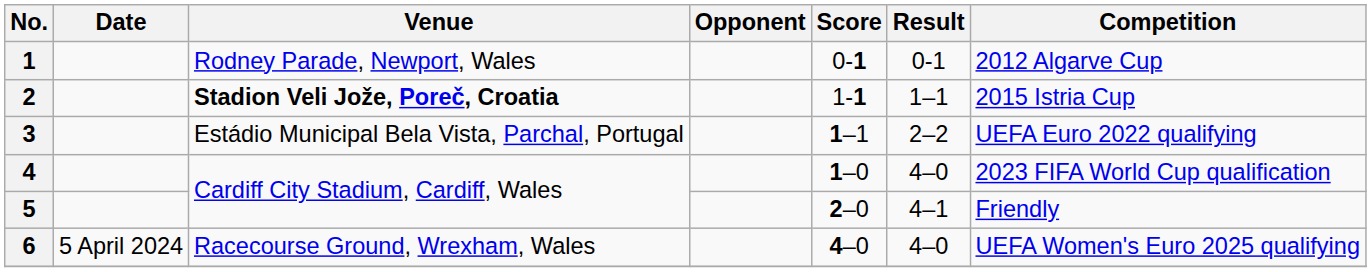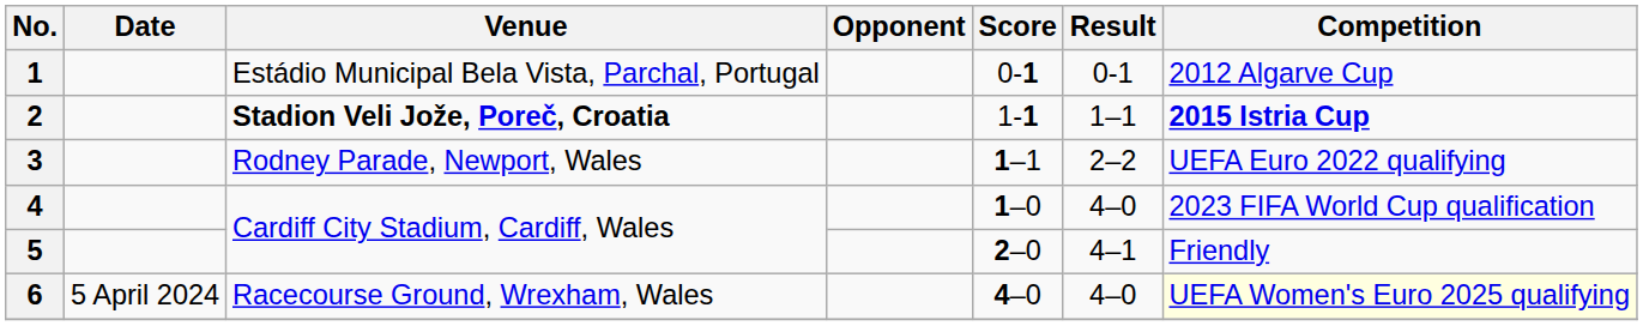 <table class="wikitable sortable plainrowheaders">
 <tr>
 <th scope="col">No.</th>
 <th scope="col" data-sort-type="date">Date</th>
 <th scope="col">Venue</th>
 <th scope="col">Opponent</th>
 <th scope="col" class="unsortable">Score</th>
 <th scope="col" class="unsortable">Result</th>
 <th scope="col">Competition</th>
 </tr>
 <tr>
 <th>1</th>
 <td></td>
-<td><a href='#'>Rodney Parade</a>, <a href='#'>Newport</a>, Wales</td>
+<td>Estádio Municipal Bela Vista, <a href='#'>Parchal</a>, Portugal</td>
 <td></td>
 <td align="center">0-<strong>1</strong></td>
 <td align="center">0-1</td>
 <td><a href='#'>2012 Algarve Cup</a></td>
 </tr>
 <tr>
 <th>2</th>
 <td></td>
 <td><strong>Stadion Veli Jože, <a href='#'>Poreč</a>, Croatia</strong></td>
 <td></td>
 <td align="center">1-<strong>1</strong></td>
 <td align="center">1–1</td>
-<td><a href='#'>2015 Istria Cup</a></td>
+<td><strong><a href='#'>2015 Istria Cup</a></strong></td>
 </tr>
 <tr>
 <th>3</th>
 <td></td>
-<td>Estádio Municipal Bela Vista, <a href='#'>Parchal</a>, Portugal</td>
+<td><a href='#'>Rodney Parade</a>, <a href='#'>Newport</a>, Wales</td>
 <td></td>
 <td align="center"><strong>1</strong>–1</td>
 <td align="center">2–2</td>
 <td><a href='#'>UEFA Euro 2022 qualifying</a></td>
 </tr>
 <tr>
 <th>4</th>
 <td></td>
 <td rowspan=2><a href='#'>Cardiff City Stadium</a>, <a href='#'>Cardiff</a>, Wales</td>
 <td></td>
 <td align="center"><strong>1</strong>–0</td>
 <td align="center">4–0</td>
 <td><a href='#'>2023 FIFA World Cup qualification</a></td>
 </tr>
 <tr>
 <th>5</th>
 <td></td>
 <td></td>
 <td align="center"><strong>2</strong>–0</td>
 <td align="center">4–1</td>
 <td><a href='#'>Friendly</a></td>
 </tr>
 <tr>
 <th>6</th>
 <td>5 April 2024</td>
 <td><a href='#'>Racecourse Ground</a>, <a href='#'>Wrexham</a>, Wales</td>
 <td></td>
 <td align="center"><strong>4</strong>–0</td>
 <td align="center">4–0</td>
-<td><a href='#'>UEFA Women's Euro 2025 qualifying</a></td>
+<td style="background: lightyellow;"><a href='#'>UEFA Women's Euro 2025 qualifying</a></td>
 </tr>
 <tr>
 </tr>
 </table>
